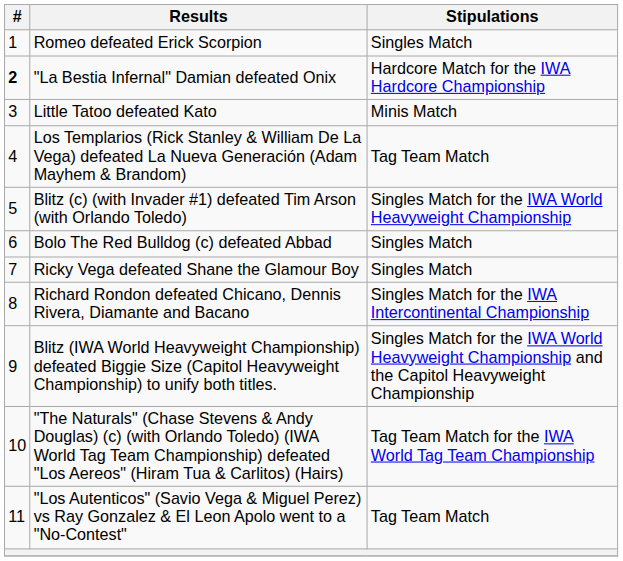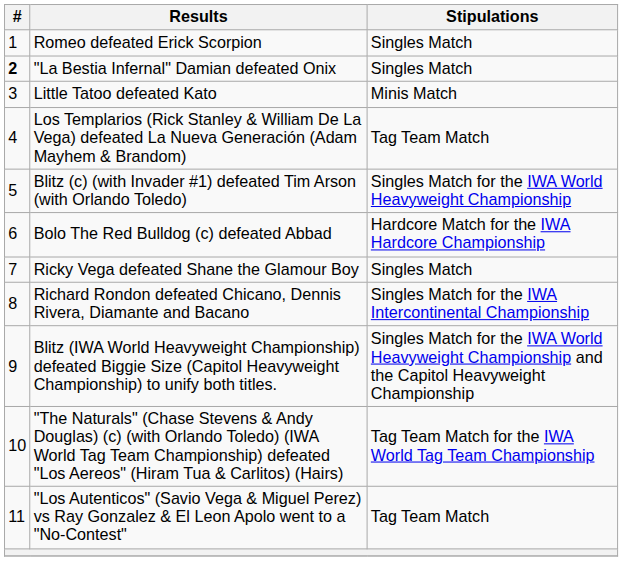 <table class="wikitable">
 <tr>
 <th>#</th>
 <th>Results</th>
 <th>Stipulations</th>
 </tr>
 <tr>
 <td>1</td>
 <td>Romeo defeated Erick Scorpion</td>
 <td>Singles Match</td>
 </tr>
 <tr>
 <td><strong>2</strong></td>
 <td>"La Bestia Infernal" Damian defeated Onix</td>
-<td>Hardcore Match for the <a href='#'>IWA Hardcore Championship</a></td>
+<td>Singles Match</td>
 </tr>
 <tr>
 <td>3</td>
 <td>Little Tatoo defeated Kato</td>
 <td>Minis Match</td>
 </tr>
 <tr>
 <td>4</td>
 <td>Los Templarios (Rick Stanley & William De La Vega) defeated La Nueva Generación (Adam Mayhem & Brandom)</td>
 <td>Tag Team Match</td>
 </tr>
 <tr>
 <td>5</td>
 <td>Blitz (c) (with Invader #1) defeated Tim Arson (with Orlando Toledo)</td>
 <td>Singles Match for the <a href='#'>IWA World Heavyweight Championship</a></td>
 </tr>
 <tr>
 <td>6</td>
 <td>Bolo The Red Bulldog (c) defeated Abbad</td>
-<td>Singles Match</td>
+<td>Hardcore Match for the <a href='#'>IWA Hardcore Championship</a></td>
 </tr>
 <tr>
 <td>7</td>
 <td>Ricky Vega defeated Shane the Glamour Boy</td>
 <td>Singles Match</td>
 </tr>
 <tr>
 <td>8</td>
 <td>Richard Rondon defeated Chicano, Dennis Rivera, Diamante and Bacano</td>
 <td>Singles Match for the <a href='#'>IWA Intercontinental Championship</a></td>
 </tr>
 <tr>
 <td>9</td>
 <td>Blitz (IWA World Heavyweight Championship) defeated Biggie Size (Capitol Heavyweight Championship) to unify both titles.</td>
 <td>Singles Match for the <a href='#'>IWA World Heavyweight Championship</a> and the Capitol Heavyweight Championship</td>
 </tr>
 <tr>
 <td>10</td>
 <td>"The Naturals" (Chase Stevens & Andy Douglas) (c) (with Orlando Toledo) (IWA World Tag Team Championship) defeated "Los Aereos" (Hiram Tua & Carlitos) (Hairs)</td>
 <td>Tag Team Match for the <a href='#'>IWA World Tag Team Championship</a></td>
 </tr>
 <tr>
 <td>11</td>
 <td>"Los Autenticos" (Savio Vega & Miguel Perez) vs Ray Gonzalez & El Leon Apolo went to a "No-Contest"</td>
 <td>Tag Team Match</td>
 </tr>
 <tr>
 <th colspan="3"></th>
 </tr>
 <tr>
 </tr>
 </table>
